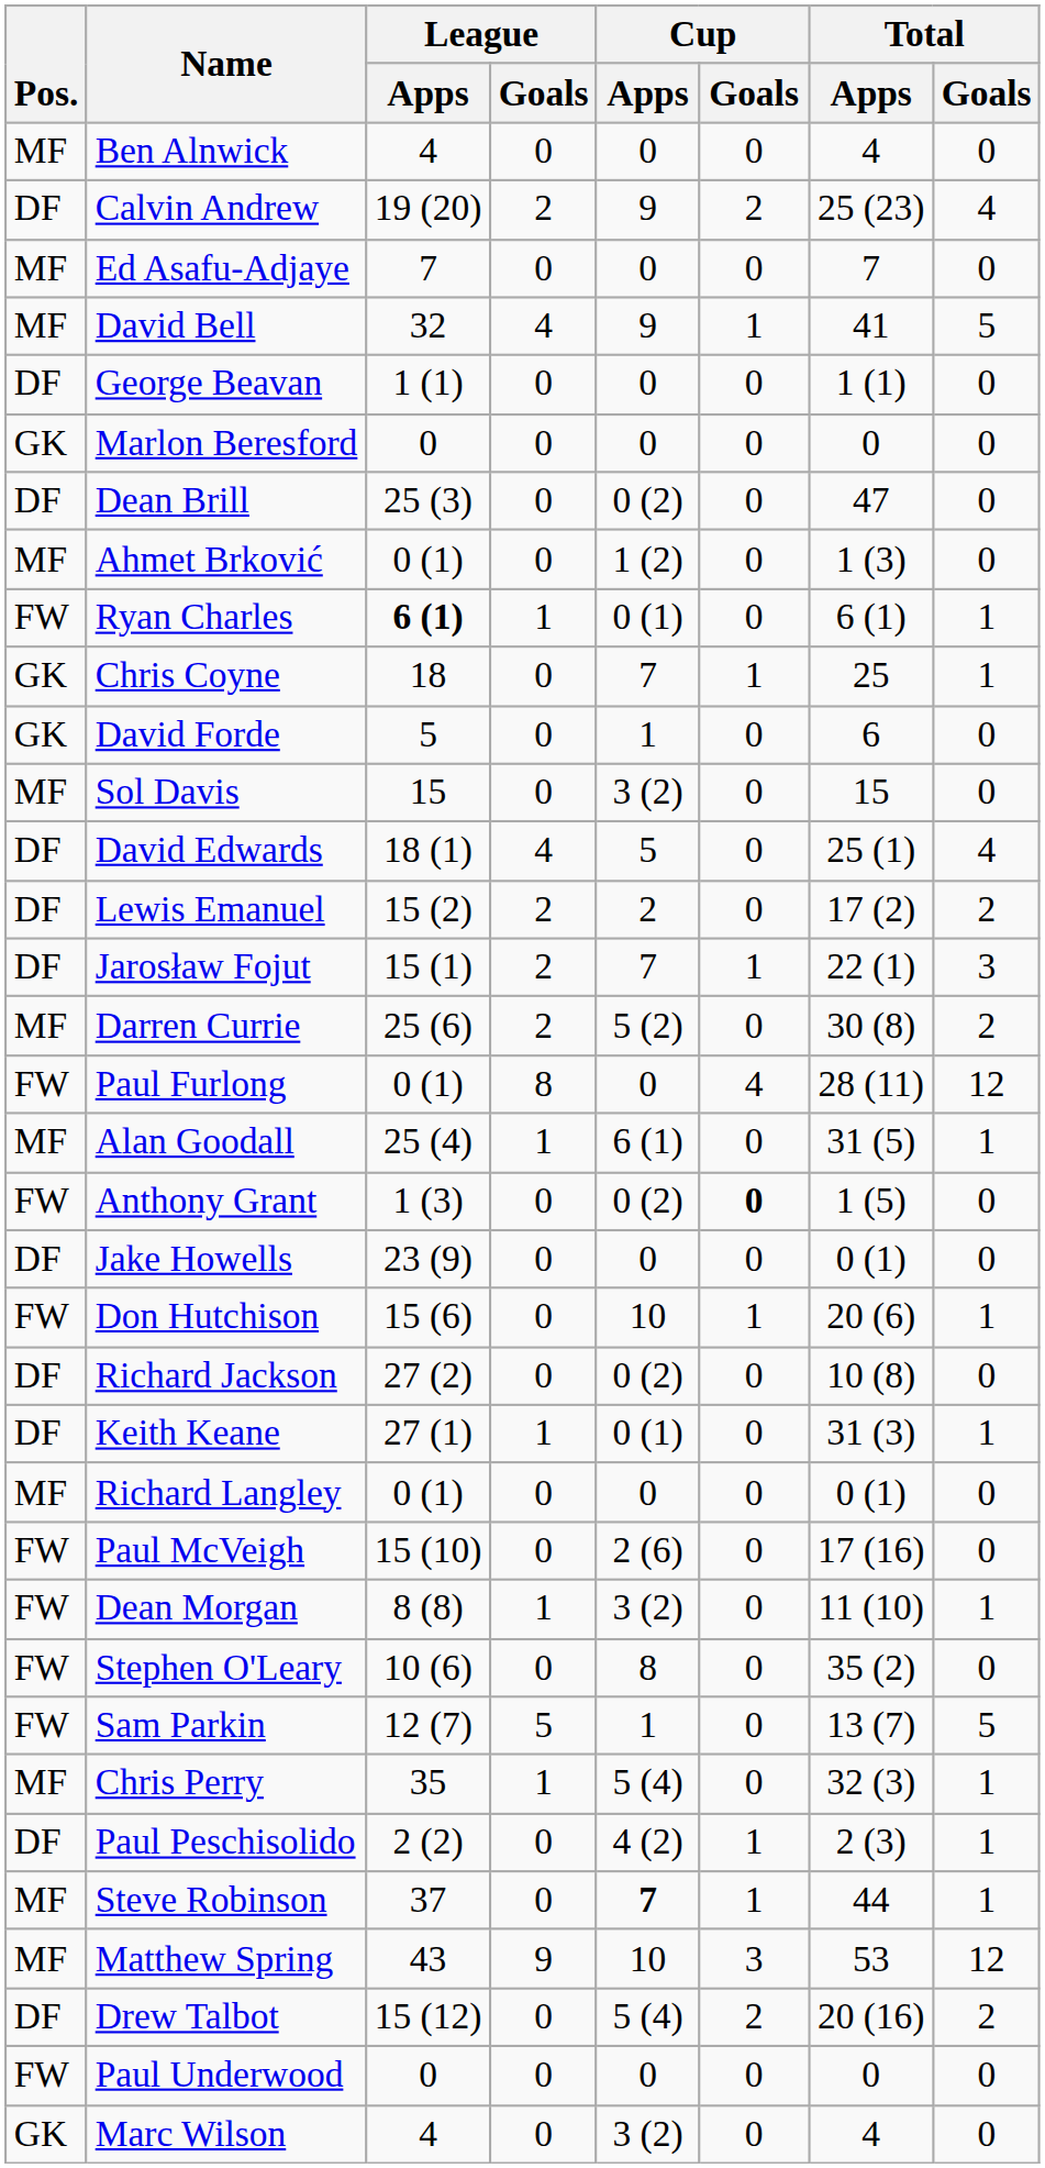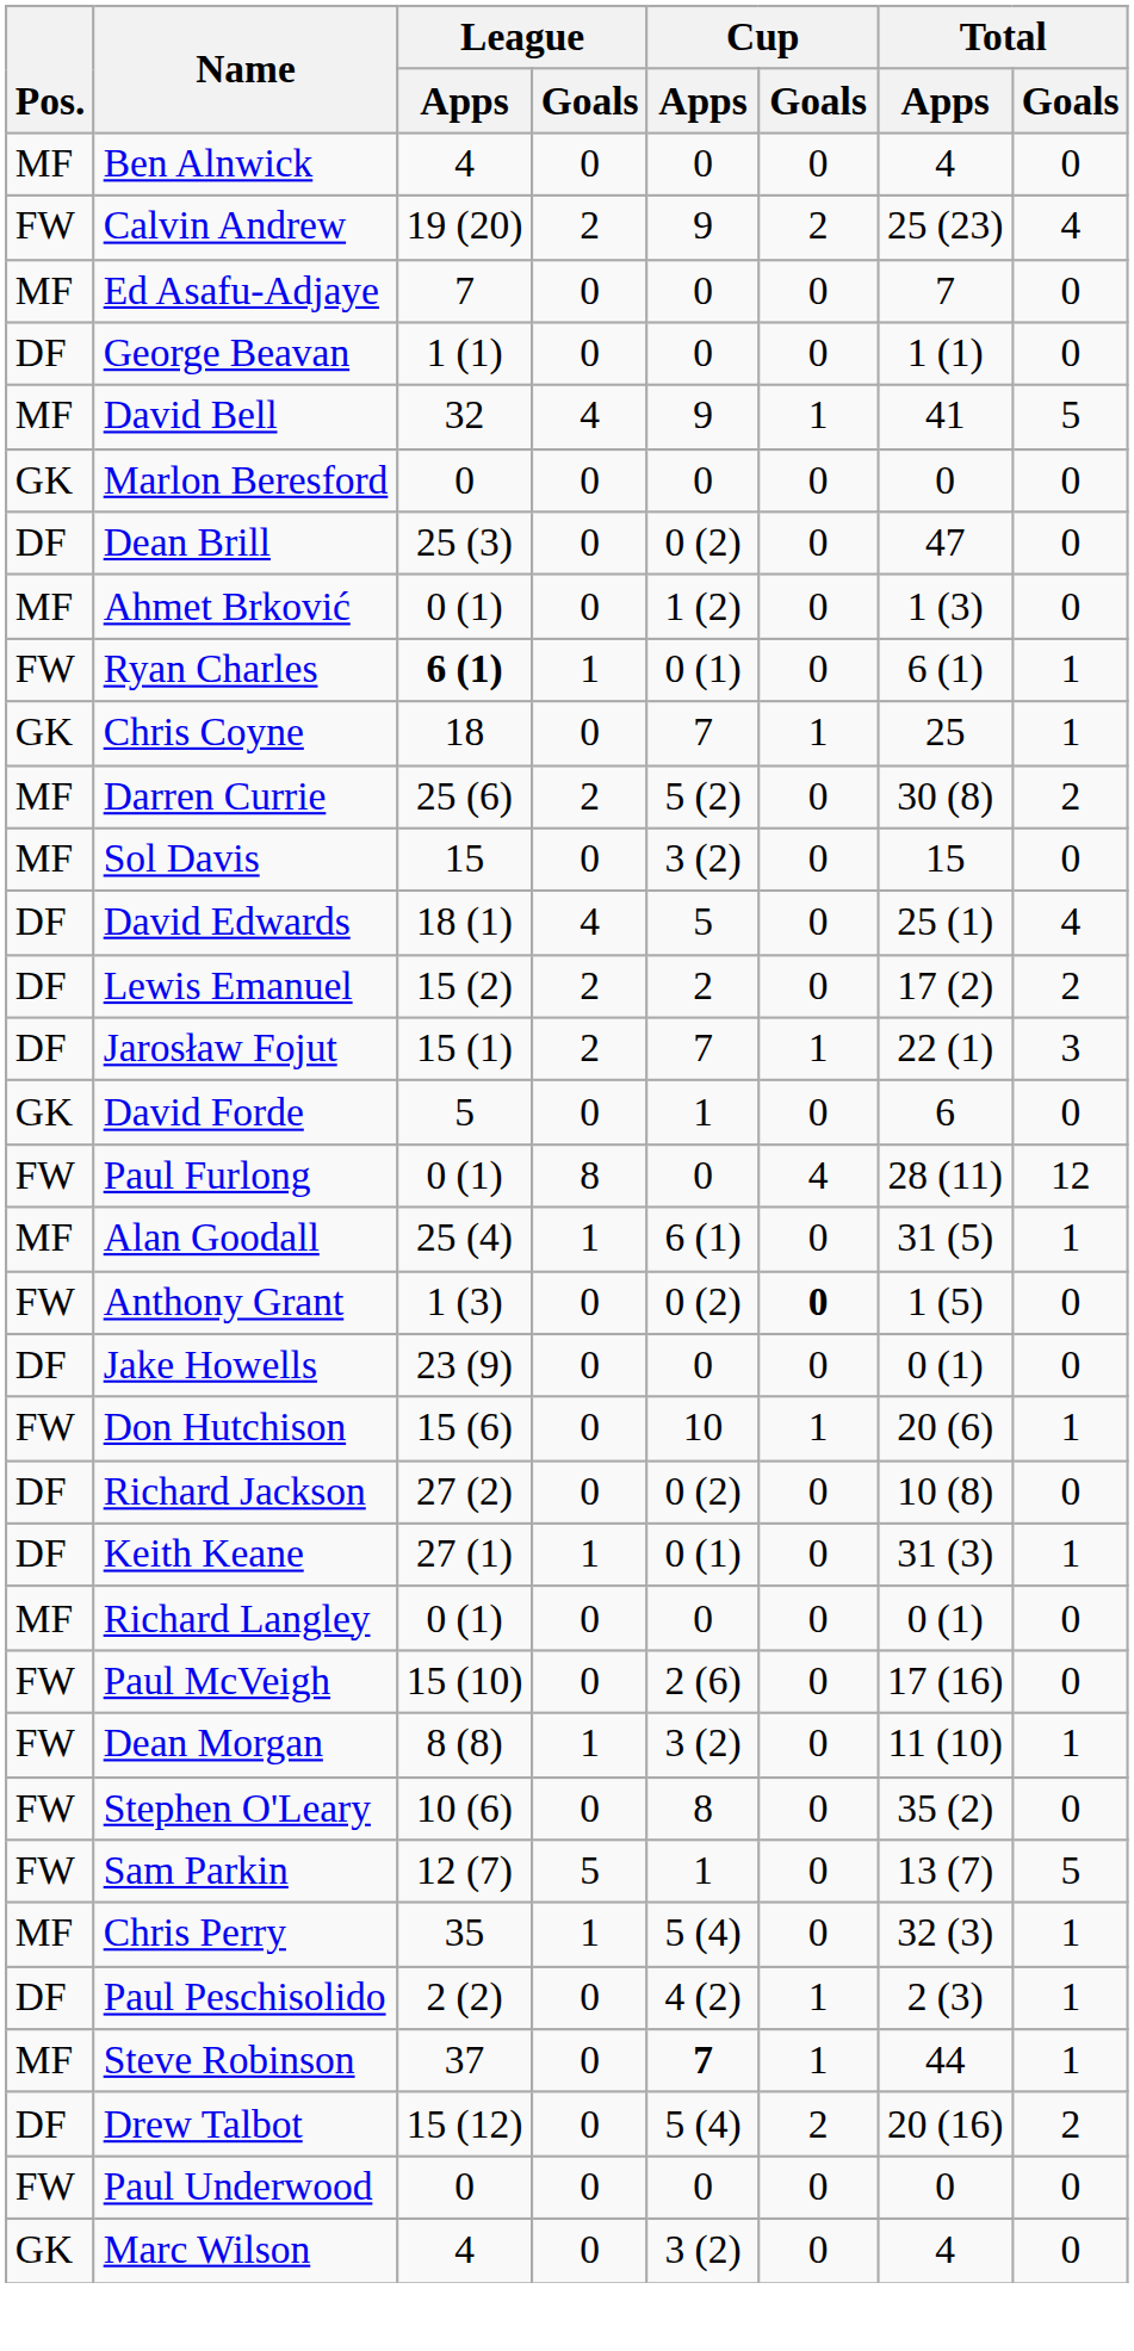 <table class="wikitable" style="text-align:center">
 <tr>
 <th rowspan="2" valign="bottom">Pos.</th>
 <th rowspan="2">Name</th>
 <th colspan="2" width="85">League</th>
 <th colspan="2" width="85">Cup</th>
 <th colspan="2" width="85">Total</th>
 </tr>
 <tr>
 <th>Apps</th>
 <th>Goals</th>
 <th>Apps</th>
 <th>Goals</th>
 <th>Apps</th>
 <th>Goals</th>
 </tr>
 <tr>
 <td align="left">MF</td>
 <td align="left"> <a href='#'>Ben Alnwick</a></td>
 <td>4</td>
 <td>0</td>
 <td>0</td>
 <td>0</td>
 <td>4</td>
 <td>0</td>
 </tr>
 <tr>
-<td align="left">DF</td>
+<td align="left">FW</td>
 <td align="left"> <a href='#'>Calvin Andrew</a></td>
 <td>19 (20)</td>
 <td>2</td>
 <td>9</td>
 <td>2</td>
 <td>25 (23)</td>
 <td>4</td>
 </tr>
 <tr>
 <td align="left">MF</td>
 <td align="left"> <a href='#'>Ed Asafu-Adjaye</a></td>
 <td>7</td>
 <td>0</td>
 <td>0</td>
 <td>0</td>
 <td>7</td>
 <td>0</td>
 </tr>
 <tr>
+<td align="left">DF</td>
+<td align="left"> <a href='#'>George Beavan</a></td>
+<td>1 (1)</td>
+<td>0</td>
+<td>0</td>
+<td>0</td>
+<td>1 (1)</td>
+<td>0</td>
+</tr>
+<tr>
 <td align="left">MF</td>
 <td align="left"> <a href='#'>David Bell</a></td>
 <td>32</td>
 <td>4</td>
 <td>9</td>
 <td>1</td>
 <td>41</td>
 <td>5</td>
-</tr>
-<tr>
-<td align="left">DF</td>
-<td align="left"> <a href='#'>George Beavan</a></td>
-<td>1 (1)</td>
-<td>0</td>
-<td>0</td>
-<td>0</td>
-<td>1 (1)</td>
-<td>0</td>
 </tr>
 <tr>
 <td align="left">GK</td>
 <td align="left"> <a href='#'>Marlon Beresford</a></td>
 <td>0</td>
 <td>0</td>
 <td>0</td>
 <td>0</td>
 <td>0</td>
 <td>0</td>
 </tr>
 <tr>
 <td align="left">DF</td>
 <td align="left"> <a href='#'>Dean Brill</a></td>
 <td>25 (3)</td>
 <td>0</td>
 <td>0 (2)</td>
 <td>0</td>
 <td>47</td>
 <td>0</td>
 </tr>
 <tr>
 <td align="left">MF</td>
 <td align="left"> <a href='#'>Ahmet Brković</a></td>
 <td>0 (1)</td>
 <td>0</td>
 <td>1 (2)</td>
 <td>0</td>
 <td>1 (3)</td>
 <td>0</td>
 </tr>
 <tr>
 <td align="left">FW</td>
 <td align="left"> <a href='#'>Ryan Charles</a></td>
 <td><strong>6 (1)</strong></td>
 <td>1</td>
 <td>0 (1)</td>
 <td>0</td>
 <td>6 (1)</td>
 <td>1</td>
 </tr>
 <tr>
 <td align="left">GK</td>
 <td align="left"> <a href='#'>Chris Coyne</a></td>
 <td>18</td>
 <td>0</td>
 <td>7</td>
 <td>1</td>
 <td>25</td>
 <td>1</td>
 </tr>
 <tr>
-<td align="left">GK</td>
-<td align="left"> <a href='#'>David Forde</a></td>
-<td>5</td>
+<td align="left">MF</td>
+<td align="left"> <a href='#'>Darren Currie</a></td>
+<td>25 (6)</td>
+<td>2</td>
+<td>5 (2)</td>
 <td>0</td>
-<td>1</td>
-<td>0</td>
-<td>6</td>
-<td>0</td>
+<td>30 (8)</td>
+<td>2</td>
 </tr>
 <tr>
 <td align="left">MF</td>
 <td align="left"> <a href='#'>Sol Davis</a></td>
 <td>15</td>
 <td>0</td>
 <td>3 (2)</td>
 <td>0</td>
 <td>15</td>
 <td>0</td>
 </tr>
 <tr>
 <td align="left">DF</td>
 <td align="left"> <a href='#'>David Edwards</a></td>
 <td>18 (1)</td>
 <td>4</td>
 <td>5</td>
 <td>0</td>
 <td>25 (1)</td>
 <td>4</td>
 </tr>
 <tr>
 <td align="left">DF</td>
 <td align="left"> <a href='#'>Lewis Emanuel</a></td>
 <td>15 (2)</td>
 <td>2</td>
 <td>2</td>
 <td>0</td>
 <td>17 (2)</td>
 <td>2</td>
 </tr>
 <tr>
 <td align="left">DF</td>
 <td align="left"> <a href='#'>Jarosław Fojut</a></td>
 <td>15 (1)</td>
 <td>2</td>
 <td>7</td>
 <td>1</td>
 <td>22 (1)</td>
 <td>3</td>
 </tr>
 <tr>
-<td align="left">MF</td>
-<td align="left"> <a href='#'>Darren Currie</a></td>
-<td>25 (6)</td>
-<td>2</td>
-<td>5 (2)</td>
+<td align="left">GK</td>
+<td align="left"> <a href='#'>David Forde</a></td>
+<td>5</td>
 <td>0</td>
-<td>30 (8)</td>
-<td>2</td>
+<td>1</td>
+<td>0</td>
+<td>6</td>
+<td>0</td>
 </tr>
 <tr>
 <td align="left">FW</td>
 <td align="left"> <a href='#'>Paul Furlong</a></td>
 <td>0 (1)</td>
 <td>8</td>
 <td>0</td>
 <td>4</td>
 <td>28 (11)</td>
 <td>12</td>
 </tr>
 <tr>
 <td align="left">MF</td>
 <td align="left"> <a href='#'>Alan Goodall</a></td>
 <td>25 (4)</td>
 <td>1</td>
 <td>6 (1)</td>
 <td>0</td>
 <td>31 (5)</td>
 <td>1</td>
 </tr>
 <tr>
 <td align="left">FW</td>
 <td align="left"> <a href='#'>Anthony Grant</a></td>
 <td>1 (3)</td>
 <td>0</td>
 <td>0 (2)</td>
 <td><strong>0</strong></td>
 <td>1 (5)</td>
 <td>0</td>
 </tr>
 <tr>
 <td align="left">DF</td>
 <td align="left"> <a href='#'>Jake Howells</a></td>
 <td>23 (9)</td>
 <td>0</td>
 <td>0</td>
 <td>0</td>
 <td>0 (1)</td>
 <td>0</td>
 </tr>
 <tr>
 <td align="left">FW</td>
 <td align="left"> <a href='#'>Don Hutchison</a></td>
 <td>15 (6)</td>
 <td>0</td>
 <td>10</td>
 <td>1</td>
 <td>20 (6)</td>
 <td>1</td>
 </tr>
 <tr>
 <td align="left">DF</td>
 <td align="left"> <a href='#'>Richard Jackson</a></td>
 <td>27 (2)</td>
 <td>0</td>
 <td>0 (2)</td>
 <td>0</td>
 <td>10 (8)</td>
 <td>0</td>
 </tr>
 <tr>
 <td align="left">DF</td>
 <td align="left"> <a href='#'>Keith Keane</a></td>
 <td>27 (1)</td>
 <td>1</td>
 <td>0 (1)</td>
 <td>0</td>
 <td>31 (3)</td>
 <td>1</td>
 </tr>
 <tr>
 <td align="left">MF</td>
 <td align="left"> <a href='#'>Richard Langley</a></td>
 <td>0 (1)</td>
 <td>0</td>
 <td>0</td>
 <td>0</td>
 <td>0 (1)</td>
 <td>0</td>
 </tr>
 <tr>
 <td align="left">FW</td>
 <td align="left"> <a href='#'>Paul McVeigh</a></td>
 <td>15 (10)</td>
 <td>0</td>
 <td>2 (6)</td>
 <td>0</td>
 <td>17 (16)</td>
 <td>0</td>
 </tr>
 <tr>
 <td align="left">FW</td>
 <td align="left"> <a href='#'>Dean Morgan</a></td>
 <td>8 (8)</td>
 <td>1</td>
 <td>3 (2)</td>
 <td>0</td>
 <td>11 (10)</td>
 <td>1</td>
 </tr>
 <tr>
 <td align="left">FW</td>
 <td align="left"> <a href='#'>Stephen O'Leary</a></td>
 <td>10 (6)</td>
 <td>0</td>
 <td>8</td>
 <td>0</td>
 <td>35 (2)</td>
 <td>0</td>
 </tr>
 <tr>
 <td align="left">FW</td>
 <td align="left"> <a href='#'>Sam Parkin</a></td>
 <td>12 (7)</td>
 <td>5</td>
 <td>1</td>
 <td>0</td>
 <td>13 (7)</td>
 <td>5</td>
 </tr>
 <tr>
 <td align="left">MF</td>
 <td align="left"> <a href='#'>Chris Perry</a></td>
 <td>35</td>
 <td>1</td>
 <td>5 (4)</td>
 <td>0</td>
 <td>32 (3)</td>
 <td>1</td>
 </tr>
 <tr>
 <td align="left">DF</td>
 <td align="left"> <a href='#'>Paul Peschisolido</a></td>
 <td>2 (2)</td>
 <td>0</td>
 <td>4 (2)</td>
 <td>1</td>
 <td>2 (3)</td>
 <td>1</td>
 </tr>
 <tr>
 <td align="left">MF</td>
 <td align="left"> <a href='#'>Steve Robinson</a></td>
 <td>37</td>
 <td>0</td>
 <td><strong>7</strong></td>
 <td>1</td>
 <td>44</td>
 <td>1</td>
 </tr>
 <tr>
-<td align="left">MF</td>
-<td align="left"> <a href='#'>Matthew Spring</a></td>
-<td>43</td>
-<td>9</td>
-<td>10</td>
-<td>3</td>
-<td>53</td>
-<td>12</td>
-</tr>
-<tr>
 <td align="left">DF</td>
 <td align="left"> <a href='#'>Drew Talbot</a></td>
 <td>15 (12)</td>
 <td>0</td>
 <td>5 (4)</td>
 <td>2</td>
 <td>20 (16)</td>
 <td>2</td>
 </tr>
 <tr>
 <td align="left">FW</td>
 <td align="left"> <a href='#'>Paul Underwood</a></td>
 <td>0</td>
 <td>0</td>
 <td>0</td>
 <td>0</td>
 <td>0</td>
 <td>0</td>
 </tr>
 <tr>
 <td align="left">GK</td>
 <td align="left"> <a href='#'>Marc Wilson</a></td>
 <td>4</td>
 <td>0</td>
 <td>3 (2)</td>
 <td>0</td>
 <td>4</td>
 <td>0</td>
 </tr>
 </table>
